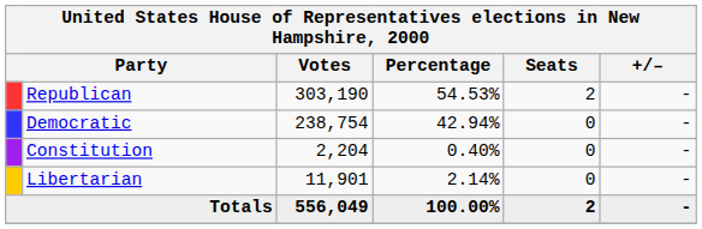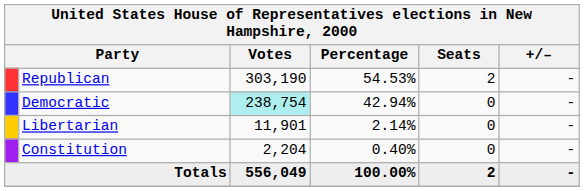 <table class="wikitable" style="font-size: 95%;">
 <tr>
 <th colspan="6">United States House of Representatives elections in New Hampshire, 2000</th>
 </tr>
 <tr>
 <th colspan=2 style="width: 15em">Party</th>
 <th style="width: 5em">Votes</th>
 <th style="width: 7em">Percentage</th>
 <th style="width: 5em">Seats</th>
 <th style="width: 5em">+/–</th>
 </tr>
 <tr>
 <th style="background-color:#FF3333; width: 3px"></th>
 <td style="width: 130px"><a href='#'>Republican</a></td>
 <td align="right">303,190</td>
 <td align="right">54.53%</td>
 <td align="right">2</td>
 <td align="right">-</td>
 </tr>
 <tr>
 <th style="background-color:#3333FF; width: 3px"></th>
 <td style="width: 130px"><a href='#'>Democratic</a></td>
-<td align="right">238,754</td>
+<td align="right" style="background: paleturquoise;">238,754</td>
 <td align="right">42.94%</td>
+<td align="right">0</td>
+<td align="right">-</td>
+</tr>
+<tr>
+<th style="background-color:#FFCC00; width: 3px"></th>
+<td style="width: 130px"><a href='#'>Libertarian</a></td>
+<td align="right">11,901</td>
+<td align="right">2.14%</td>
 <td align="right">0</td>
 <td align="right">-</td>
 </tr>
 <tr>
 <th style="background-color:#A020F0; width: 3px"></th>
 <td style="width: 130px"><a href='#'>Constitution</a></td>
 <td align="right">2,204</td>
 <td align="right">0.40%</td>
-<td align="right">0</td>
-<td align="right">-</td>
-</tr>
-<tr>
-<th style="background-color:#FFCC00; width: 3px"></th>
-<td style="width: 130px"><a href='#'>Libertarian</a></td>
-<td align="right">11,901</td>
-<td align="right">2.14%</td>
 <td align="right">0</td>
 <td align="right">-</td>
 </tr>
 <tr bgcolor="#EEEEEE">
 <td colspan="2" align="right"><strong>Totals</strong></td>
 <td align="right"><strong>556,049</strong></td>
 <td align="right"><strong>100.00%</strong></td>
 <td align="right"><strong>2</strong></td>
 <td align="right"><strong>-</strong></td>
 </tr>
 <tr bgcolor="#EEEEEE">
 </tr>
 </table>
